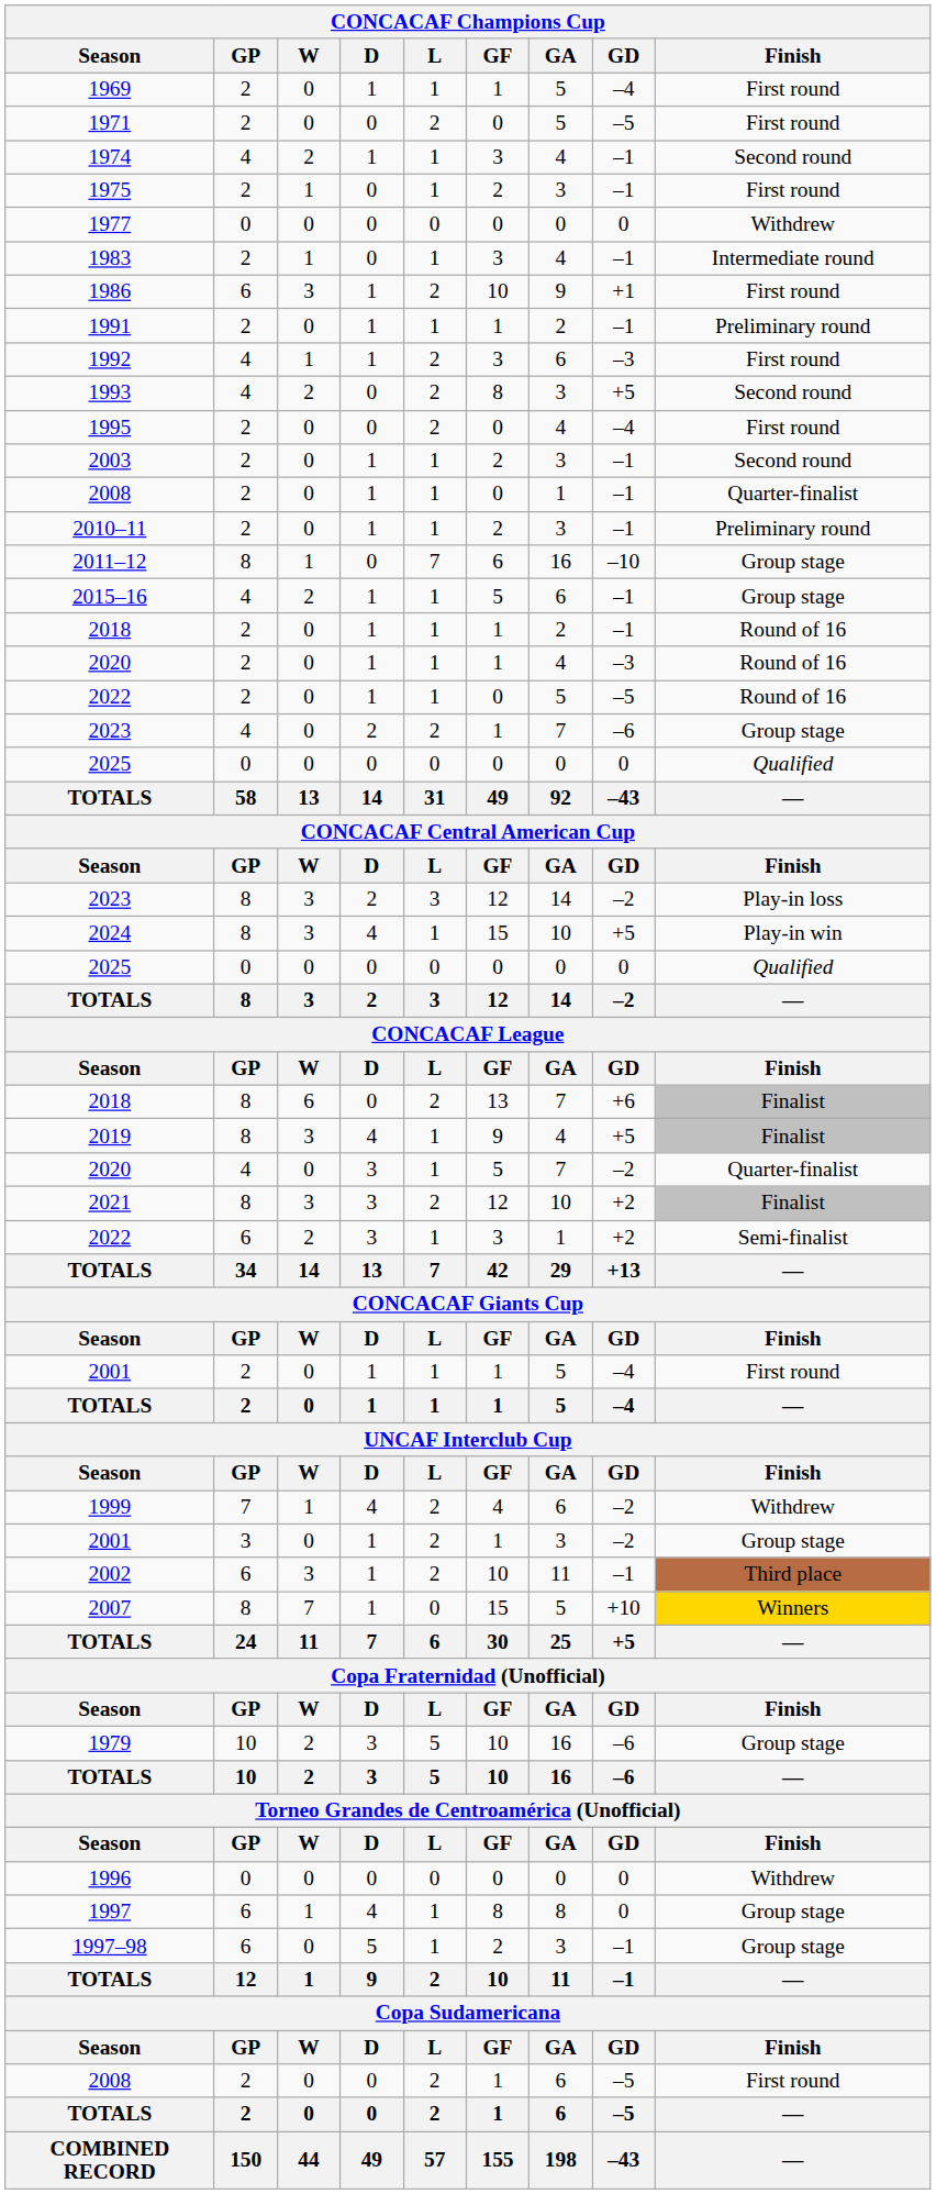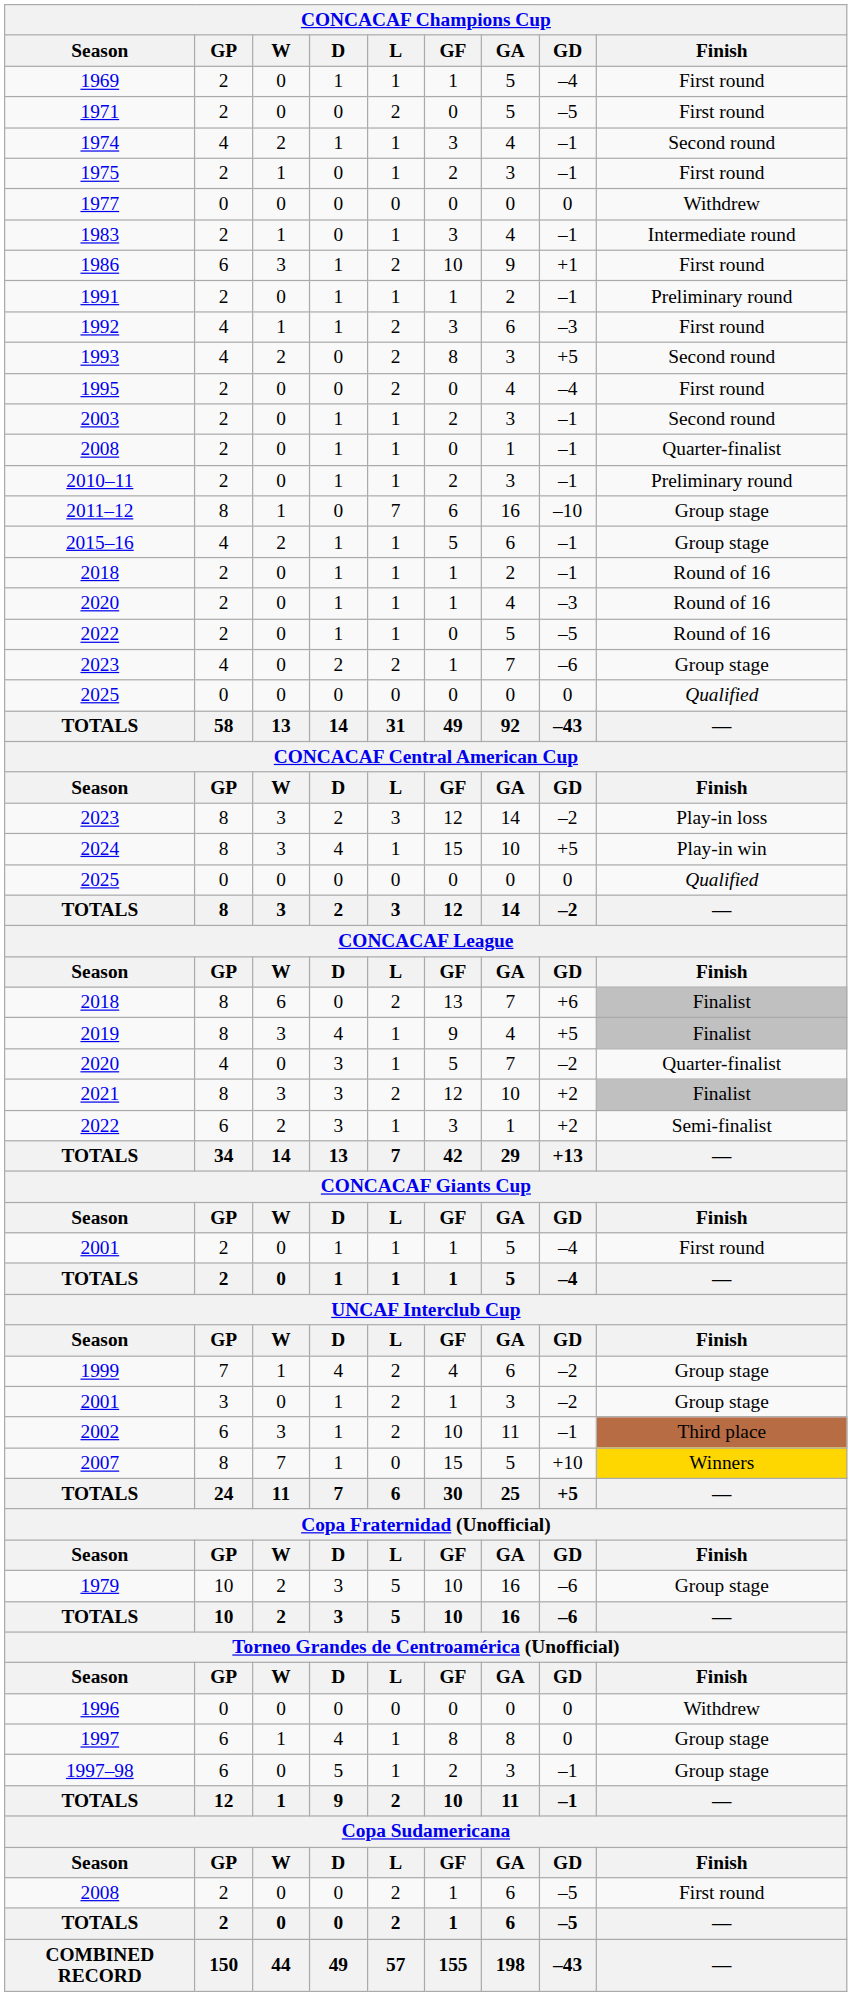 <table class="wikitable">
 <tr>
 <th colspan=9><a href='#'>CONCACAF Champions Cup</a></th>
 </tr>
 <tr>
 <th width=150>Season</th>
 <th width=40>GP</th>
 <th width=40>W</th>
 <th width=40>D</th>
 <th width=40>L</th>
 <th width=40>GF</th>
 <th width=40>GA</th>
 <th width=40>GD</th>
 <th width=200>Finish</th>
 </tr>
 <tr align=center>
 <td><a href='#'>1969</a></td>
 <td>2</td>
 <td>0</td>
 <td>1</td>
 <td>1</td>
 <td>1</td>
 <td>5</td>
 <td>–4</td>
 <td>First round</td>
 </tr>
 <tr align=center>
 <td><a href='#'>1971</a></td>
 <td>2</td>
 <td>0</td>
 <td>0</td>
 <td>2</td>
 <td>0</td>
 <td>5</td>
 <td>–5</td>
 <td>First round</td>
 </tr>
 <tr align=center>
 <td><a href='#'>1974</a></td>
 <td>4</td>
 <td>2</td>
 <td>1</td>
 <td>1</td>
 <td>3</td>
 <td>4</td>
 <td>–1</td>
 <td>Second round</td>
 </tr>
 <tr align=center>
 <td><a href='#'>1975</a></td>
 <td>2</td>
 <td>1</td>
 <td>0</td>
 <td>1</td>
 <td>2</td>
 <td>3</td>
 <td>–1</td>
 <td>First round</td>
 </tr>
 <tr align=center>
 <td><a href='#'>1977</a></td>
 <td>0</td>
 <td>0</td>
 <td>0</td>
 <td>0</td>
 <td>0</td>
 <td>0</td>
 <td>0</td>
 <td>Withdrew</td>
 </tr>
 <tr align=center>
 <td><a href='#'>1983</a></td>
 <td>2</td>
 <td>1</td>
 <td>0</td>
 <td>1</td>
 <td>3</td>
 <td>4</td>
 <td>–1</td>
 <td>Intermediate round</td>
 </tr>
 <tr align=center>
 <td><a href='#'>1986</a></td>
 <td>6</td>
 <td>3</td>
 <td>1</td>
 <td>2</td>
 <td>10</td>
 <td>9</td>
 <td>+1</td>
 <td>First round</td>
 </tr>
 <tr align=center>
 <td><a href='#'>1991</a></td>
 <td>2</td>
 <td>0</td>
 <td>1</td>
 <td>1</td>
 <td>1</td>
 <td>2</td>
 <td>–1</td>
 <td>Preliminary round</td>
 </tr>
 <tr align=center>
 <td><a href='#'>1992</a></td>
 <td>4</td>
 <td>1</td>
 <td>1</td>
 <td>2</td>
 <td>3</td>
 <td>6</td>
 <td>–3</td>
 <td>First round</td>
 </tr>
 <tr align=center>
 <td><a href='#'>1993</a></td>
 <td>4</td>
 <td>2</td>
 <td>0</td>
 <td>2</td>
 <td>8</td>
 <td>3</td>
 <td>+5</td>
 <td>Second round</td>
 </tr>
 <tr align=center>
 <td><a href='#'>1995</a></td>
 <td>2</td>
 <td>0</td>
 <td>0</td>
 <td>2</td>
 <td>0</td>
 <td>4</td>
 <td>–4</td>
 <td>First round</td>
 </tr>
 <tr align=center>
 <td><a href='#'>2003</a></td>
 <td>2</td>
 <td>0</td>
 <td>1</td>
 <td>1</td>
 <td>2</td>
 <td>3</td>
 <td>–1</td>
 <td>Second round</td>
 </tr>
 <tr align=center>
 <td><a href='#'>2008</a></td>
 <td>2</td>
 <td>0</td>
 <td>1</td>
 <td>1</td>
 <td>0</td>
 <td>1</td>
 <td>–1</td>
 <td>Quarter-finalist</td>
 </tr>
 <tr align=center>
 <td><a href='#'>2010–11</a></td>
 <td>2</td>
 <td>0</td>
 <td>1</td>
 <td>1</td>
 <td>2</td>
 <td>3</td>
 <td>–1</td>
 <td>Preliminary round</td>
 </tr>
 <tr align=center>
 <td><a href='#'>2011–12</a></td>
 <td>8</td>
 <td>1</td>
 <td>0</td>
 <td>7</td>
 <td>6</td>
 <td>16</td>
 <td>–10</td>
 <td>Group stage</td>
 </tr>
 <tr align=center>
 <td><a href='#'>2015–16</a></td>
 <td>4</td>
 <td>2</td>
 <td>1</td>
 <td>1</td>
 <td>5</td>
 <td>6</td>
 <td>–1</td>
 <td>Group stage</td>
 </tr>
 <tr align=center>
 <td><a href='#'>2018</a></td>
 <td>2</td>
 <td>0</td>
 <td>1</td>
 <td>1</td>
 <td>1</td>
 <td>2</td>
 <td>–1</td>
 <td>Round of 16</td>
 </tr>
 <tr align=center>
 <td><a href='#'>2020</a></td>
 <td>2</td>
 <td>0</td>
 <td>1</td>
 <td>1</td>
 <td>1</td>
 <td>4</td>
 <td>–3</td>
 <td>Round of 16</td>
 </tr>
 <tr align=center>
 <td><a href='#'>2022</a></td>
 <td>2</td>
 <td>0</td>
 <td>1</td>
 <td>1</td>
 <td>0</td>
 <td>5</td>
 <td>–5</td>
 <td>Round of 16</td>
 </tr>
 <tr align=center>
 <td><a href='#'>2023</a></td>
 <td>4</td>
 <td>0</td>
 <td>2</td>
 <td>2</td>
 <td>1</td>
 <td>7</td>
 <td>–6</td>
 <td>Group stage</td>
 </tr>
 <tr align=center>
 <td><a href='#'>2025</a></td>
 <td>0</td>
 <td>0</td>
 <td>0</td>
 <td>0</td>
 <td>0</td>
 <td>0</td>
 <td>0</td>
 <td><em>Qualified</em></td>
 </tr>
 <tr>
 <th>TOTALS</th>
 <th>58</th>
 <th>13</th>
 <th>14</th>
 <th>31</th>
 <th>49</th>
 <th>92</th>
 <th>–43</th>
 <th>—</th>
 </tr>
 <tr>
 <th colspan=9><a href='#'>CONCACAF Central American Cup</a></th>
 </tr>
 <tr>
 <th>Season</th>
 <th>GP</th>
 <th>W</th>
 <th>D</th>
 <th>L</th>
 <th>GF</th>
 <th>GA</th>
 <th>GD</th>
 <th>Finish</th>
 </tr>
 <tr align=center>
 <td><a href='#'>2023</a></td>
 <td>8</td>
 <td>3</td>
 <td>2</td>
 <td>3</td>
 <td>12</td>
 <td>14</td>
 <td>–2</td>
 <td>Play-in loss</td>
 </tr>
 <tr align=center>
 <td><a href='#'>2024</a></td>
 <td>8</td>
 <td>3</td>
 <td>4</td>
 <td>1</td>
 <td>15</td>
 <td>10</td>
 <td>+5</td>
 <td>Play-in win</td>
 </tr>
 <tr align=center>
 <td><a href='#'>2025</a></td>
 <td>0</td>
 <td>0</td>
 <td>0</td>
 <td>0</td>
 <td>0</td>
 <td>0</td>
 <td>0</td>
 <td><em>Qualified</em></td>
 </tr>
 <tr>
 <th>TOTALS</th>
 <th>8</th>
 <th>3</th>
 <th>2</th>
 <th>3</th>
 <th>12</th>
 <th>14</th>
 <th>–2</th>
 <th>—</th>
 </tr>
 <tr>
 <th colspan=9><a href='#'>CONCACAF League</a></th>
 </tr>
 <tr>
 <th>Season</th>
 <th>GP</th>
 <th>W</th>
 <th>D</th>
 <th>L</th>
 <th>GF</th>
 <th>GA</th>
 <th>GD</th>
 <th>Finish</th>
 </tr>
 <tr align=center>
 <td><a href='#'>2018</a></td>
 <td>8</td>
 <td>6</td>
 <td>0</td>
 <td>2</td>
 <td>13</td>
 <td>7</td>
 <td>+6</td>
 <td bgcolor=silver>Finalist</td>
 </tr>
 <tr align=center>
 <td><a href='#'>2019</a></td>
 <td>8</td>
 <td>3</td>
 <td>4</td>
 <td>1</td>
 <td>9</td>
 <td>4</td>
 <td>+5</td>
 <td bgcolor=silver>Finalist</td>
 </tr>
 <tr align=center>
 <td><a href='#'>2020</a></td>
 <td>4</td>
 <td>0</td>
 <td>3</td>
 <td>1</td>
 <td>5</td>
 <td>7</td>
 <td>–2</td>
 <td>Quarter-finalist</td>
 </tr>
 <tr align=center>
 <td><a href='#'>2021</a></td>
 <td>8</td>
 <td>3</td>
 <td>3</td>
 <td>2</td>
 <td>12</td>
 <td>10</td>
 <td>+2</td>
 <td bgcolor=silver>Finalist</td>
 </tr>
 <tr align=center>
 <td><a href='#'>2022</a></td>
 <td>6</td>
 <td>2</td>
 <td>3</td>
 <td>1</td>
 <td>3</td>
 <td>1</td>
 <td>+2</td>
 <td>Semi-finalist</td>
 </tr>
 <tr>
 <th>TOTALS</th>
 <th>34</th>
 <th>14</th>
 <th>13</th>
 <th>7</th>
 <th>42</th>
 <th>29</th>
 <th>+13</th>
 <th>—</th>
 </tr>
 <tr>
 <th colspan=9><a href='#'>CONCACAF Giants Cup</a></th>
 </tr>
 <tr>
 <th>Season</th>
 <th>GP</th>
 <th>W</th>
 <th>D</th>
 <th>L</th>
 <th>GF</th>
 <th>GA</th>
 <th>GD</th>
 <th>Finish</th>
 </tr>
 <tr align=center>
 <td><a href='#'>2001</a></td>
 <td>2</td>
 <td>0</td>
 <td>1</td>
 <td>1</td>
 <td>1</td>
 <td>5</td>
 <td>–4</td>
 <td>First round</td>
 </tr>
 <tr>
 <th>TOTALS</th>
 <th>2</th>
 <th>0</th>
 <th>1</th>
 <th>1</th>
 <th>1</th>
 <th>5</th>
 <th>–4</th>
 <th>—</th>
 </tr>
 <tr>
 <th colspan=9><a href='#'>UNCAF Interclub Cup</a></th>
 </tr>
 <tr>
 <th>Season</th>
 <th>GP</th>
 <th>W</th>
 <th>D</th>
 <th>L</th>
 <th>GF</th>
 <th>GA</th>
 <th>GD</th>
 <th>Finish</th>
 </tr>
 <tr align=center>
 <td><a href='#'>1999</a></td>
 <td>7</td>
 <td>1</td>
 <td>4</td>
 <td>2</td>
 <td>4</td>
 <td>6</td>
 <td>–2</td>
-<td>Withdrew</td>
+<td>Group stage</td>
 </tr>
 <tr align=center>
 <td><a href='#'>2001</a></td>
 <td>3</td>
 <td>0</td>
 <td>1</td>
 <td>2</td>
 <td>1</td>
 <td>3</td>
 <td>–2</td>
 <td>Group stage</td>
 </tr>
 <tr align=center>
 <td><a href='#'>2002</a></td>
 <td>6</td>
 <td>3</td>
 <td>1</td>
 <td>2</td>
 <td>10</td>
 <td>11</td>
 <td>–1</td>
 <td bgcolor=B86C44>Third place</td>
 </tr>
 <tr align=center>
 <td><a href='#'>2007</a></td>
 <td>8</td>
 <td>7</td>
 <td>1</td>
 <td>0</td>
 <td>15</td>
 <td>5</td>
 <td>+10</td>
 <td bgcolor=gold>Winners</td>
 </tr>
 <tr>
 <th>TOTALS</th>
 <th>24</th>
 <th>11</th>
 <th>7</th>
 <th>6</th>
 <th>30</th>
 <th>25</th>
 <th>+5</th>
 <th>—</th>
 </tr>
 <tr>
 <th colspan=9><a href='#'>Copa Fraternidad</a> (Unofficial)</th>
 </tr>
 <tr>
 <th>Season</th>
 <th>GP</th>
 <th>W</th>
 <th>D</th>
 <th>L</th>
 <th>GF</th>
 <th>GA</th>
 <th>GD</th>
 <th>Finish</th>
 </tr>
 <tr align=center>
 <td><a href='#'>1979</a></td>
 <td>10</td>
 <td>2</td>
 <td>3</td>
 <td>5</td>
 <td>10</td>
 <td>16</td>
 <td>–6</td>
 <td>Group stage</td>
 </tr>
 <tr>
 <th>TOTALS</th>
 <th>10</th>
 <th>2</th>
 <th>3</th>
 <th>5</th>
 <th>10</th>
 <th>16</th>
 <th>–6</th>
 <th>—</th>
 </tr>
 <tr>
 <th colspan=9><a href='#'>Torneo Grandes de Centroamérica</a> (Unofficial)</th>
 </tr>
 <tr>
 <th>Season</th>
 <th>GP</th>
 <th>W</th>
 <th>D</th>
 <th>L</th>
 <th>GF</th>
 <th>GA</th>
 <th>GD</th>
 <th>Finish</th>
 </tr>
 <tr align=center>
 <td><a href='#'>1996</a></td>
 <td>0</td>
 <td>0</td>
 <td>0</td>
 <td>0</td>
 <td>0</td>
 <td>0</td>
 <td>0</td>
 <td>Withdrew</td>
 </tr>
 <tr align=center>
 <td><a href='#'>1997</a></td>
 <td>6</td>
 <td>1</td>
 <td>4</td>
 <td>1</td>
 <td>8</td>
 <td>8</td>
 <td>0</td>
 <td>Group stage</td>
 </tr>
 <tr align=center>
 <td><a href='#'>1997–98</a></td>
 <td>6</td>
 <td>0</td>
 <td>5</td>
 <td>1</td>
 <td>2</td>
 <td>3</td>
 <td>–1</td>
 <td>Group stage</td>
 </tr>
 <tr>
 <th>TOTALS</th>
 <th>12</th>
 <th>1</th>
 <th>9</th>
 <th>2</th>
 <th>10</th>
 <th>11</th>
 <th>–1</th>
 <th>—</th>
 </tr>
 <tr>
 <th colspan=9><a href='#'>Copa Sudamericana</a></th>
 </tr>
 <tr>
 <th>Season</th>
 <th>GP</th>
 <th>W</th>
 <th>D</th>
 <th>L</th>
 <th>GF</th>
 <th>GA</th>
 <th>GD</th>
 <th>Finish</th>
 </tr>
 <tr align=center>
 <td><a href='#'>2008</a></td>
 <td>2</td>
 <td>0</td>
 <td>0</td>
 <td>2</td>
 <td>1</td>
 <td>6</td>
 <td>–5</td>
 <td>First round</td>
 </tr>
 <tr>
 <th>TOTALS</th>
 <th>2</th>
 <th>0</th>
 <th>0</th>
 <th>2</th>
 <th>1</th>
 <th>6</th>
 <th>–5</th>
 <th>—</th>
 </tr>
 <tr>
 <th>COMBINED RECORD</th>
 <th>150</th>
 <th>44</th>
 <th>49</th>
 <th>57</th>
 <th>155</th>
 <th>198</th>
 <th>–43</th>
 <th>—</th>
 </tr>
 </table>
